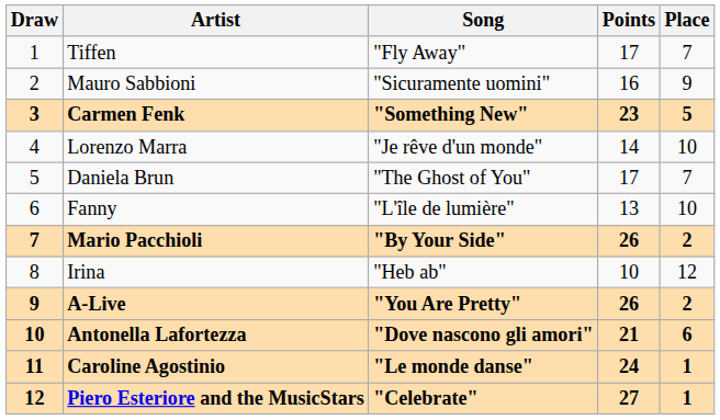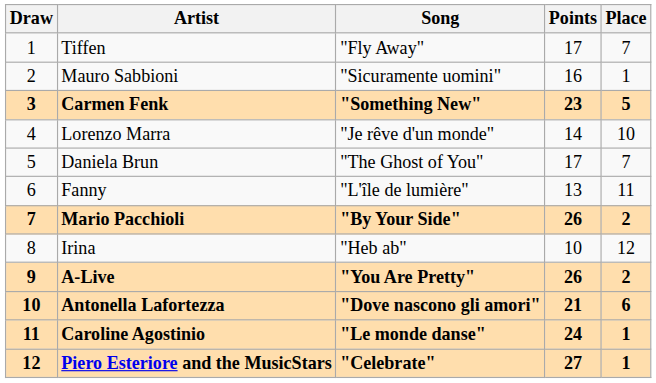 <table class="sortable wikitable" style="margin: 1em auto 1em auto; text-align:center;">
 <tr>
 <th>Draw</th>
 <th>Artist</th>
 <th>Song</th>
 <th>Points</th>
 <th>Place</th>
 </tr>
 <tr>
 <td>1</td>
 <td align="left">Tiffen</td>
 <td align="left">"Fly Away"</td>
 <td>17</td>
 <td>7</td>
 </tr>
 <tr>
 <td>2</td>
 <td align="left">Mauro Sabbioni</td>
 <td align="left">"Sicuramente uomini"</td>
 <td>16</td>
-<td>9</td>
+<td>1</td>
 </tr>
 <tr style="font-weight:bold;background:navajowhite;">
 <td>3</td>
 <td align="left">Carmen Fenk</td>
 <td align="left">"Something New"</td>
 <td>23</td>
 <td>5</td>
 </tr>
 <tr>
 <td>4</td>
 <td align="left">Lorenzo Marra</td>
 <td align="left">"Je rêve d'un monde"</td>
 <td>14</td>
 <td>10</td>
 </tr>
 <tr>
 <td>5</td>
 <td align="left">Daniela Brun</td>
 <td align="left">"The Ghost of You"</td>
 <td>17</td>
 <td>7</td>
 </tr>
 <tr>
 <td>6</td>
 <td align="left">Fanny</td>
 <td align="left">"L'île de lumière"</td>
 <td>13</td>
-<td>10</td>
+<td>11</td>
 </tr>
 <tr style="font-weight:bold;background:navajowhite;">
 <td>7</td>
 <td align="left">Mario Pacchioli</td>
 <td align="left">"By Your Side"</td>
 <td>26</td>
 <td>2</td>
 </tr>
 <tr>
 <td>8</td>
 <td align="left">Irina</td>
 <td align="left">"Heb ab"</td>
 <td>10</td>
 <td>12</td>
 </tr>
 <tr style="font-weight:bold;background:navajowhite;">
 <td>9</td>
 <td align="left">A-Live</td>
 <td align="left">"You Are Pretty"</td>
 <td>26</td>
 <td>2</td>
 </tr>
 <tr style="font-weight:bold;background:navajowhite;">
 <td>10</td>
 <td align="left">Antonella Lafortezza</td>
 <td align="left">"Dove nascono gli amori"</td>
 <td>21</td>
 <td>6</td>
 </tr>
 <tr style="font-weight:bold;background:navajowhite;">
 <td>11</td>
 <td align="left">Caroline Agostinio</td>
 <td align="left">"Le monde danse"</td>
 <td>24</td>
 <td>1</td>
 </tr>
 <tr style="font-weight:bold;background:navajowhite;">
 <td>12</td>
 <td align="left"><a href='#'>Piero Esteriore</a> and the MusicStars</td>
 <td align="left">"Celebrate"</td>
 <td>27</td>
 <td>1</td>
 </tr>
 </table>
